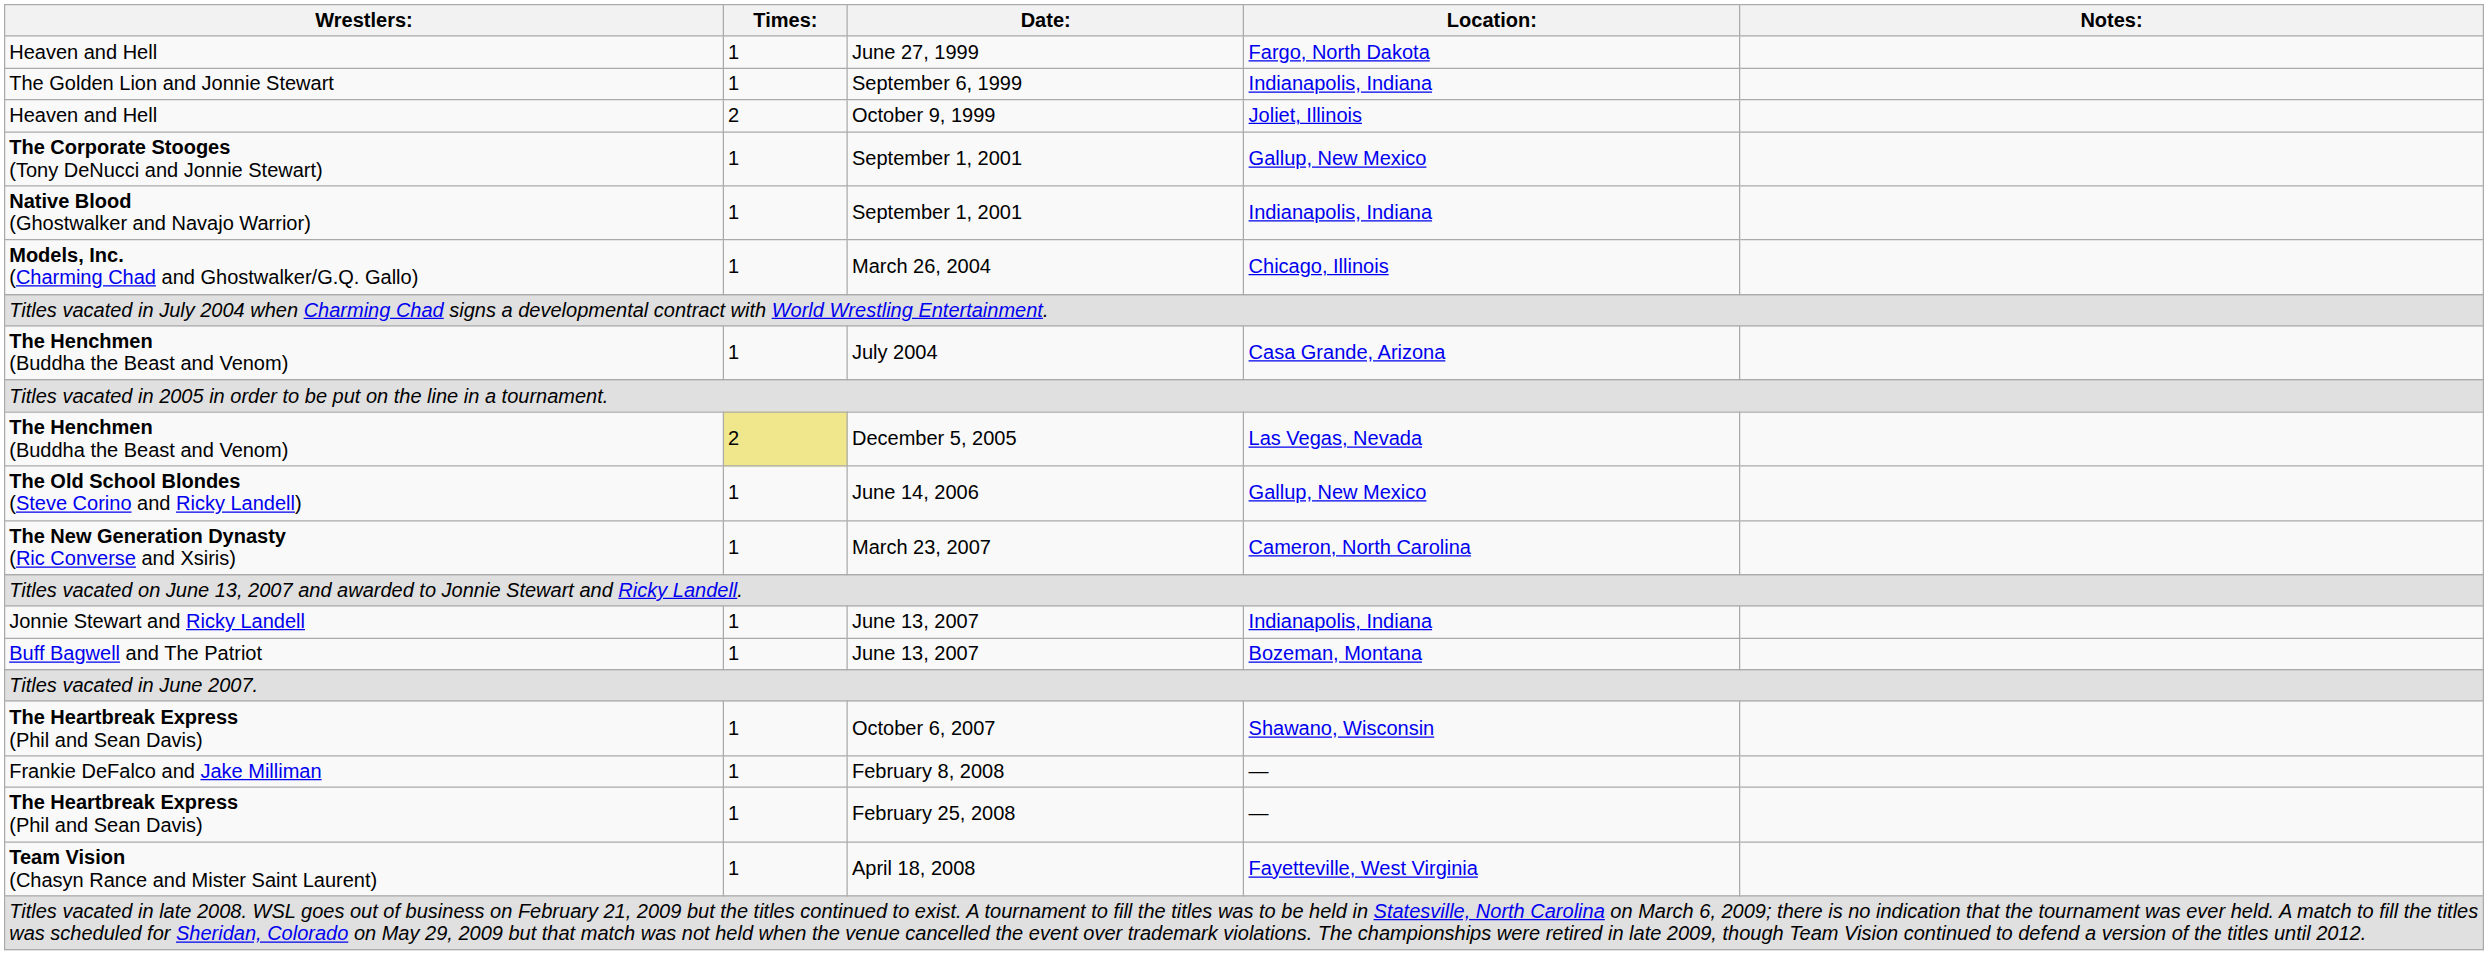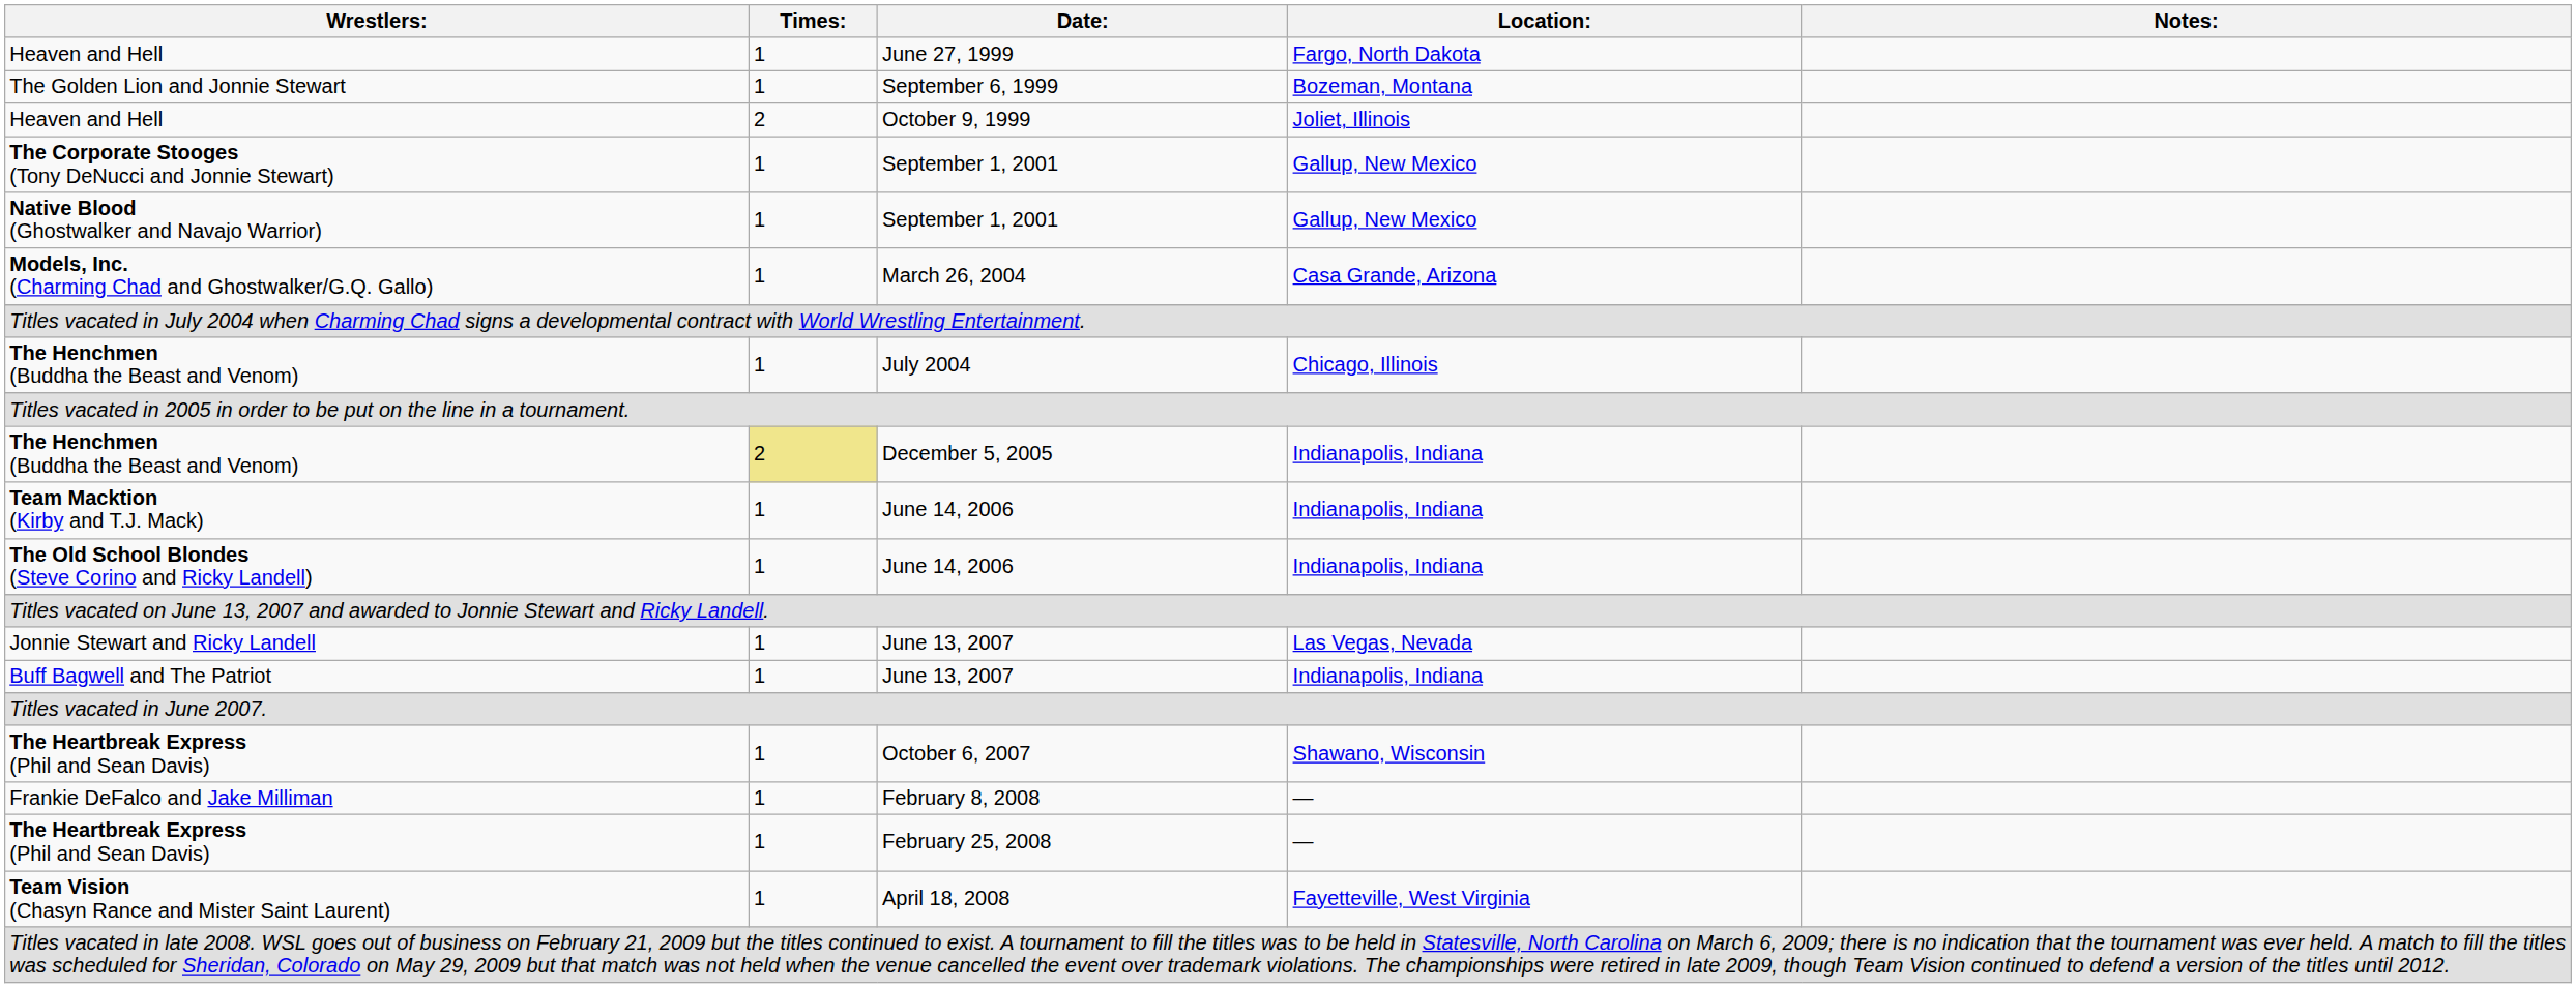 <table class="wikitable" width=100%>
 <tr>
 <th width=29%>Wrestlers:</th>
 <th width=5%>Times:</th>
 <th width=16%>Date:</th>
 <th width=20%>Location:</th>
 <th width=30%>Notes:</th>
 </tr>
 <tr>
 <td>Heaven and Hell</td>
 <td>1</td>
 <td>June 27, 1999</td>
 <td><a href='#'>Fargo, North Dakota</a></td>
 <td></td>
 </tr>
 <tr>
 <td>The Golden Lion and Jonnie Stewart</td>
 <td>1</td>
 <td>September 6, 1999</td>
-<td><a href='#'>Indianapolis, Indiana</a></td>
+<td><a href='#'>Bozeman, Montana</a></td>
 <td></td>
 </tr>
 <tr>
 <td>Heaven and Hell</td>
 <td>2</td>
 <td>October 9, 1999</td>
 <td><a href='#'>Joliet, Illinois</a></td>
 <td></td>
 </tr>
 <tr>
 <td><strong>The Corporate Stooges</strong><br>(Tony DeNucci and Jonnie Stewart)</td>
 <td>1</td>
 <td>September 1, 2001</td>
 <td><a href='#'>Gallup, New Mexico</a></td>
 <td></td>
 </tr>
 <tr>
 <td><strong>Native Blood</strong><br>(Ghostwalker and Navajo Warrior)</td>
 <td>1</td>
 <td>September 1, 2001</td>
-<td><a href='#'>Indianapolis, Indiana</a></td>
+<td><a href='#'>Gallup, New Mexico</a></td>
 <td></td>
 </tr>
 <tr>
 <td><strong>Models, Inc.</strong><br>(<a href='#'>Charming Chad</a> and Ghostwalker/G.Q. Gallo)</td>
 <td>1</td>
 <td>March 26, 2004</td>
-<td><a href='#'>Chicago, Illinois</a></td>
+<td><a href='#'>Casa Grande, Arizona</a></td>
 <td></td>
 </tr>
 <tr>
 </tr>
 <tr style="background: #e0e0e0;">
 <td colspan=5><em>Titles vacated in July 2004 when <a href='#'>Charming Chad</a> signs a developmental contract with <a href='#'>World Wrestling Entertainment</a>.</em></td>
 </tr>
 <tr>
 <td><strong>The Henchmen</strong><br>(Buddha the Beast and Venom)</td>
 <td>1</td>
 <td>July 2004</td>
-<td><a href='#'>Casa Grande, Arizona</a></td>
+<td><a href='#'>Chicago, Illinois</a></td>
 <td></td>
 </tr>
 <tr>
 </tr>
 <tr style="background: #e0e0e0;">
 <td colspan=5><em>Titles vacated in 2005 in order to be put on the line in a tournament.</em></td>
 </tr>
 <tr>
 <td><strong>The Henchmen</strong><br>(Buddha the Beast and Venom)</td>
 <td style="background: khaki;">2</td>
 <td>December 5, 2005</td>
-<td><a href='#'>Las Vegas, Nevada</a></td>
+<td><a href='#'>Indianapolis, Indiana</a></td>
+<td></td>
+</tr>
+<tr>
+<td><strong>Team Macktion</strong><br>(<a href='#'>Kirby</a> and T.J. Mack)</td>
+<td>1</td>
+<td>June 14, 2006</td>
+<td><a href='#'>Indianapolis, Indiana</a></td>
 <td></td>
 </tr>
 <tr>
 <td><strong>The Old School Blondes</strong><br>(<a href='#'>Steve Corino</a> and <a href='#'>Ricky Landell</a>)</td>
 <td>1</td>
 <td>June 14, 2006</td>
-<td><a href='#'>Gallup, New Mexico</a></td>
-<td></td>
-</tr>
-<tr>
-<td><strong>The New Generation Dynasty</strong><br>(<a href='#'>Ric Converse</a> and Xsiris)</td>
-<td>1</td>
-<td>March 23, 2007</td>
-<td><a href='#'>Cameron, North Carolina</a></td>
+<td><a href='#'>Indianapolis, Indiana</a></td>
 <td></td>
 </tr>
 <tr>
 </tr>
 <tr style="background: #e0e0e0;">
 <td colspan=5><em>Titles vacated on June 13, 2007 and awarded to Jonnie Stewart and <a href='#'>Ricky Landell</a>.</em></td>
 </tr>
 <tr>
 <td>Jonnie Stewart and <a href='#'>Ricky Landell</a></td>
 <td>1</td>
 <td>June 13, 2007</td>
-<td><a href='#'>Indianapolis, Indiana</a></td>
+<td><a href='#'>Las Vegas, Nevada</a></td>
 <td></td>
 </tr>
 <tr>
 <td><a href='#'>Buff Bagwell</a> and The Patriot</td>
 <td>1</td>
 <td>June 13, 2007</td>
-<td><a href='#'>Bozeman, Montana</a></td>
+<td><a href='#'>Indianapolis, Indiana</a></td>
 <td></td>
 </tr>
 <tr>
 </tr>
 <tr style="background: #e0e0e0;">
 <td colspan=5><em>Titles vacated in June 2007.</em></td>
 </tr>
 <tr>
 <td><strong>The Heartbreak Express</strong><br>(Phil and Sean Davis)</td>
 <td>1</td>
 <td>October 6, 2007</td>
 <td><a href='#'>Shawano, Wisconsin</a></td>
 <td></td>
 </tr>
 <tr>
 <td>Frankie DeFalco and <a href='#'>Jake Milliman</a></td>
 <td>1</td>
 <td>February 8, 2008</td>
 <td>—</td>
 <td></td>
 </tr>
 <tr>
 <td><strong>The Heartbreak Express</strong><br>(Phil and Sean Davis)</td>
 <td>1</td>
 <td>February 25, 2008</td>
 <td>—</td>
 <td></td>
 </tr>
 <tr>
 <td><strong>Team Vision</strong><br>(Chasyn Rance and Mister Saint Laurent)</td>
 <td>1</td>
 <td>April 18, 2008</td>
 <td><a href='#'>Fayetteville, West Virginia</a></td>
 <td></td>
 </tr>
 <tr style="background: #e0e0e0;">
 <td colspan=5><em>Titles vacated in late 2008. WSL goes out of business on February 21, 2009 but the titles continued to exist. A tournament to fill the titles was to be held in <a href='#'>Statesville, North Carolina</a> on March 6, 2009; there is no indication that the tournament was ever held. A match to fill the titles was scheduled for <a href='#'>Sheridan, Colorado</a> on May 29, 2009 but that match was not held when the venue cancelled the event over trademark violations. The championships were retired in late 2009, though Team Vision continued to defend a version of the titles until 2012.</em></td>
 </tr>
 </table>
